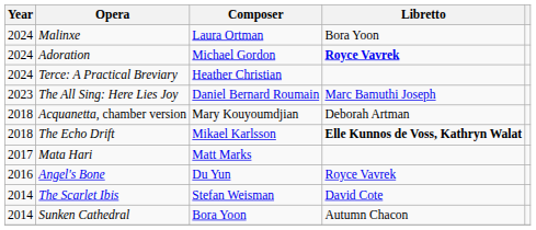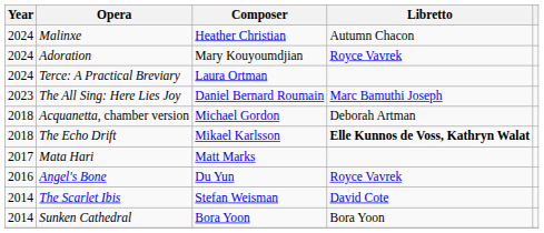 <table class="wikitable sortable">
 <tr>
 <th>Year</th>
 <th>Opera</th>
 <th>Composer</th>
 <th>Libretto</th>
 <th></th>
 </tr>
 <tr>
 <td>2024</td>
 <td><em>Malinxe</em></td>
-<td><a href='#'>Laura Ortman</a></td>
-<td>Bora Yoon</td>
+<td><a href='#'>Heather Christian</a></td>
+<td>Autumn Chacon</td>
 <td></td>
 </tr>
 <tr>
 <td>2024</td>
 <td><em>Adoration</em></td>
-<td><a href='#'>Michael Gordon</a></td>
-<td><strong><a href='#'>Royce Vavrek</a></strong></td>
+<td>Mary Kouyoumdjian</td>
+<td><a href='#'>Royce Vavrek</a></td>
 <td></td>
 </tr>
 <tr>
 <td>2024</td>
 <td><em>Terce: A Practical Breviary</em></td>
-<td><a href='#'>Heather Christian</a></td>
+<td><a href='#'>Laura Ortman</a></td>
 <td></td>
 <td></td>
 </tr>
 <tr>
 <td>2023</td>
 <td><em>The All Sing: Here Lies Joy</em></td>
 <td><a href='#'>Daniel Bernard Roumain</a></td>
 <td><a href='#'>Marc Bamuthi Joseph</a></td>
 <td></td>
 </tr>
 <tr>
 <td>2018</td>
 <td><em>Acquanetta</em>, chamber version</td>
-<td>Mary Kouyoumdjian</td>
+<td><a href='#'>Michael Gordon</a></td>
 <td>Deborah Artman</td>
 <td></td>
 </tr>
 <tr>
 <td>2018</td>
 <td><em>The Echo Drift</em></td>
 <td><a href='#'>Mikael Karlsson</a></td>
 <td><strong>Elle Kunnos de Voss, Kathryn Walat</strong></td>
 <td></td>
 </tr>
 <tr>
 <td>2017</td>
 <td><em>Mata Hari</em></td>
 <td><a href='#'>Matt Marks</a></td>
 <td></td>
 <td></td>
 </tr>
 <tr>
 <td>2016</td>
 <td><em><a href='#'>Angel's Bone</a></em></td>
 <td><a href='#'>Du Yun</a></td>
 <td><a href='#'>Royce Vavrek</a></td>
 <td></td>
 </tr>
 <tr>
 <td>2014</td>
 <td><em><a href='#'>The Scarlet Ibis</a></em></td>
 <td><a href='#'>Stefan Weisman</a></td>
 <td><a href='#'>David Cote</a></td>
 <td></td>
 </tr>
 <tr>
 <td>2014</td>
 <td><em>Sunken Cathedral</em></td>
 <td><a href='#'>Bora Yoon</a></td>
-<td>Autumn Chacon</td>
+<td>Bora Yoon</td>
 <td></td>
 </tr>
 <tr>
 </tr>
 </table>
